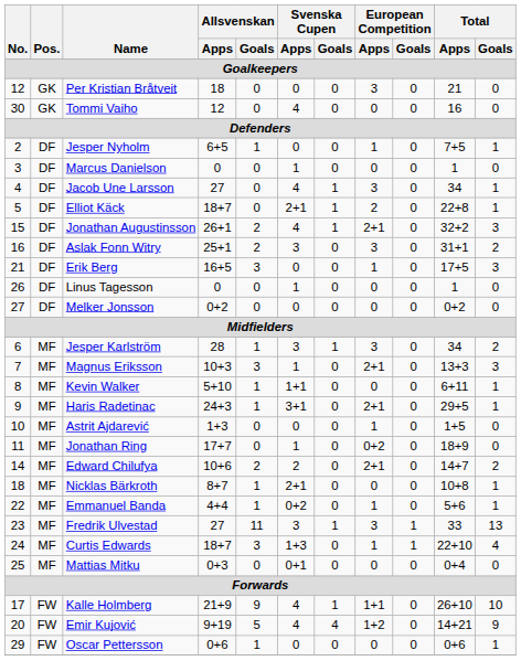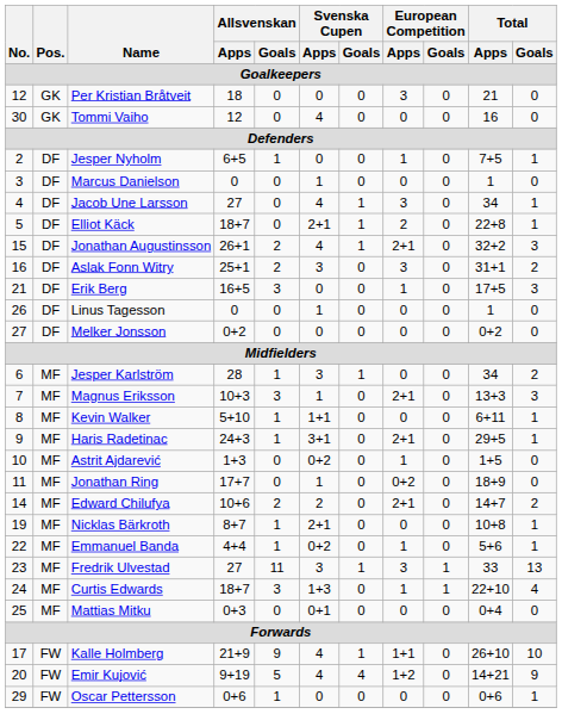 <table class="wikitable sortable" style="text-align:center">
 <tr>
 <th rowspan="2" style="vertical-align:bottom;">No.</th>
 <th rowspan="2" style="vertical-align:bottom;">Pos.</th>
 <th rowspan="2" style="vertical-align:bottom;">Name</th>
 <th colspan="2" style="width:85px;">Allsvenskan</th>
 <th colspan="2" style="width:85px;">Svenska Cupen</th>
 <th colspan="2" style="width:85px;">European Competition</th>
 <th colspan="2" style="width:85px;">Total</th>
 </tr>
 <tr>
 <th>Apps</th>
 <th>Goals</th>
 <th>Apps</th>
 <th>Goals</th>
 <th>Apps</th>
 <th>Goals</th>
 <th>Apps</th>
 <th>Goals</th>
 </tr>
 <tr>
 <th colspan=14 style=background:#dcdcdc; text-align:center><em>Goalkeepers</em></th>
 </tr>
 <tr>
 <td>12</td>
 <td>GK</td>
 <td align="left"> <a href='#'>Per Kristian Bråtveit</a></td>
 <td>18</td>
 <td>0</td>
 <td>0</td>
 <td>0</td>
 <td>3</td>
 <td>0</td>
 <td>21</td>
 <td>0</td>
 </tr>
 <tr>
 <td>30</td>
 <td>GK</td>
 <td align="left"> <a href='#'>Tommi Vaiho</a></td>
 <td>12</td>
 <td>0</td>
 <td>4</td>
 <td>0</td>
 <td>0</td>
 <td>0</td>
 <td>16</td>
 <td>0</td>
 </tr>
 <tr>
 <th colspan=14 style=background:#dcdcdc; text-align:center><em>Defenders</em></th>
 </tr>
 <tr>
 <td>2</td>
 <td>DF</td>
 <td align="left"> <a href='#'>Jesper Nyholm</a></td>
 <td>6+5</td>
 <td>1</td>
 <td>0</td>
 <td>0</td>
 <td>1</td>
 <td>0</td>
 <td>7+5</td>
 <td>1</td>
 </tr>
 <tr>
 <td>3</td>
 <td>DF</td>
 <td align="left"> <a href='#'>Marcus Danielson</a></td>
 <td>0</td>
 <td>0</td>
 <td>1</td>
 <td>0</td>
 <td>0</td>
 <td>0</td>
 <td>1</td>
 <td>0</td>
 </tr>
 <tr>
 <td>4</td>
 <td>DF</td>
 <td align="left"> <a href='#'>Jacob Une Larsson</a></td>
 <td>27</td>
 <td>0</td>
 <td>4</td>
 <td>1</td>
 <td>3</td>
 <td>0</td>
 <td>34</td>
 <td>1</td>
 </tr>
 <tr>
 <td>5</td>
 <td>DF</td>
 <td align="left"> <a href='#'>Elliot Käck</a></td>
 <td>18+7</td>
 <td>0</td>
 <td>2+1</td>
 <td>1</td>
 <td>2</td>
 <td>0</td>
 <td>22+8</td>
 <td>1</td>
 </tr>
 <tr>
 <td>15</td>
 <td>DF</td>
 <td align="left"> <a href='#'>Jonathan Augustinsson</a></td>
 <td>26+1</td>
 <td>2</td>
 <td>4</td>
 <td>1</td>
 <td>2+1</td>
 <td>0</td>
 <td>32+2</td>
 <td>3</td>
 </tr>
 <tr>
 <td>16</td>
 <td>DF</td>
 <td align="left"> <a href='#'>Aslak Fonn Witry</a></td>
 <td>25+1</td>
 <td>2</td>
 <td>3</td>
 <td>0</td>
 <td>3</td>
 <td>0</td>
 <td>31+1</td>
 <td>2</td>
 </tr>
 <tr>
 <td>21</td>
 <td>DF</td>
 <td align="left"> <a href='#'>Erik Berg</a></td>
 <td>16+5</td>
 <td>3</td>
 <td>0</td>
 <td>0</td>
 <td>1</td>
 <td>0</td>
 <td>17+5</td>
 <td>3</td>
 </tr>
 <tr>
 <td>26</td>
 <td>DF</td>
 <td align="left"> Linus Tagesson</td>
 <td>0</td>
 <td>0</td>
 <td>1</td>
 <td>0</td>
 <td>0</td>
 <td>0</td>
 <td>1</td>
 <td>0</td>
 </tr>
 <tr>
 <td>27</td>
 <td>DF</td>
 <td align="left"> <a href='#'>Melker Jonsson</a></td>
 <td>0+2</td>
 <td>0</td>
 <td>0</td>
 <td>0</td>
 <td>0</td>
 <td>0</td>
 <td>0+2</td>
 <td>0</td>
 </tr>
 <tr>
 <th colspan=14 style=background:#dcdcdc; text-align:center><em>Midfielders</em></th>
 </tr>
 <tr>
 <td>6</td>
 <td>MF</td>
 <td align="left"> <a href='#'>Jesper Karlström</a></td>
 <td>28</td>
 <td>1</td>
 <td>3</td>
 <td>1</td>
-<td>3</td>
+<td>0</td>
 <td>0</td>
 <td>34</td>
 <td>2</td>
 </tr>
 <tr>
 <td>7</td>
 <td>MF</td>
 <td align="left"> <a href='#'>Magnus Eriksson</a></td>
 <td>10+3</td>
 <td>3</td>
 <td>1</td>
 <td>0</td>
 <td>2+1</td>
 <td>0</td>
 <td>13+3</td>
 <td>3</td>
 </tr>
 <tr>
 <td>8</td>
 <td>MF</td>
 <td align="left"> <a href='#'>Kevin Walker</a></td>
 <td>5+10</td>
 <td>1</td>
 <td>1+1</td>
 <td>0</td>
 <td>0</td>
 <td>0</td>
 <td>6+11</td>
 <td>1</td>
 </tr>
 <tr>
 <td>9</td>
 <td>MF</td>
 <td align="left"> <a href='#'>Haris Radetinac</a></td>
 <td>24+3</td>
 <td>1</td>
 <td>3+1</td>
 <td>0</td>
 <td>2+1</td>
 <td>0</td>
 <td>29+5</td>
 <td>1</td>
 </tr>
 <tr>
 <td>10</td>
 <td>MF</td>
 <td align="left"> <a href='#'>Astrit Ajdarević</a></td>
 <td>1+3</td>
 <td>0</td>
-<td>0</td>
+<td>0+2</td>
 <td>0</td>
 <td>1</td>
 <td>0</td>
 <td>1+5</td>
 <td>0</td>
 </tr>
 <tr>
 <td>11</td>
 <td>MF</td>
 <td align="left"> <a href='#'>Jonathan Ring</a></td>
 <td>17+7</td>
 <td>0</td>
 <td>1</td>
 <td>0</td>
 <td>0+2</td>
 <td>0</td>
 <td>18+9</td>
 <td>0</td>
 </tr>
 <tr>
 <td>14</td>
 <td>MF</td>
 <td align="left"> <a href='#'>Edward Chilufya</a></td>
 <td>10+6</td>
 <td>2</td>
 <td>2</td>
 <td>0</td>
 <td>2+1</td>
 <td>0</td>
 <td>14+7</td>
 <td>2</td>
 </tr>
 <tr>
-<td>18</td>
+<td>19</td>
 <td>MF</td>
 <td align="left"> <a href='#'>Nicklas Bärkroth</a></td>
 <td>8+7</td>
 <td>1</td>
 <td>2+1</td>
 <td>0</td>
 <td>0</td>
 <td>0</td>
 <td>10+8</td>
 <td>1</td>
 </tr>
 <tr>
 <td>22</td>
 <td>MF</td>
 <td align="left"> <a href='#'>Emmanuel Banda</a></td>
 <td>4+4</td>
 <td>1</td>
 <td>0+2</td>
 <td>0</td>
 <td>1</td>
 <td>0</td>
 <td>5+6</td>
 <td>1</td>
 </tr>
 <tr>
 <td>23</td>
 <td>MF</td>
 <td align="left"> <a href='#'>Fredrik Ulvestad</a></td>
 <td>27</td>
 <td>11</td>
 <td>3</td>
 <td>1</td>
 <td>3</td>
 <td>1</td>
 <td>33</td>
 <td>13</td>
 </tr>
 <tr>
 <td>24</td>
 <td>MF</td>
 <td align="left"> <a href='#'>Curtis Edwards</a></td>
 <td>18+7</td>
 <td>3</td>
 <td>1+3</td>
 <td>0</td>
 <td>1</td>
 <td>1</td>
 <td>22+10</td>
 <td>4</td>
 </tr>
 <tr>
 <td>25</td>
 <td>MF</td>
 <td align="left"> <a href='#'>Mattias Mitku</a></td>
 <td>0+3</td>
 <td>0</td>
 <td>0+1</td>
 <td>0</td>
 <td>0</td>
 <td>0</td>
 <td>0+4</td>
 <td>0</td>
 </tr>
 <tr>
 <th colspan=14 style=background:#dcdcdc; text-align:center><em>Forwards</em></th>
 </tr>
 <tr>
 <td>17</td>
 <td>FW</td>
 <td align="left"> <a href='#'>Kalle Holmberg</a></td>
 <td>21+9</td>
 <td>9</td>
 <td>4</td>
 <td>1</td>
 <td>1+1</td>
 <td>0</td>
 <td>26+10</td>
 <td>10</td>
 </tr>
 <tr>
 <td>20</td>
 <td>FW</td>
 <td align="left"> <a href='#'>Emir Kujović</a></td>
 <td>9+19</td>
 <td>5</td>
 <td>4</td>
 <td>4</td>
 <td>1+2</td>
 <td>0</td>
 <td>14+21</td>
 <td>9</td>
 </tr>
 <tr>
 <td>29</td>
 <td>FW</td>
 <td align="left"> <a href='#'>Oscar Pettersson</a></td>
 <td>0+6</td>
 <td>1</td>
 <td>0</td>
 <td>0</td>
 <td>0</td>
 <td>0</td>
 <td>0+6</td>
 <td>1</td>
 </tr>
 <tr>
 </tr>
 </table>
